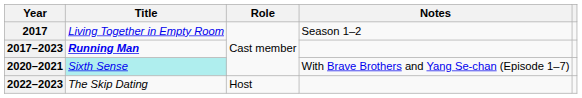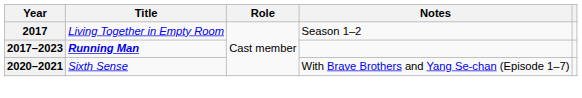 <table class="wikitable plainrowheaders sortable">
 <tr>
 <th scope="col">Year</th>
 <th scope="col">Title</th>
 <th scope="col">Role</th>
 <th scope="col">Notes</th>
 <th scope="col" class="unsortable"></th>
 </tr>
 <tr>
 <th scope="row">2017</th>
 <td><em><a href='#'>Living Together in Empty Room</a></em></td>
 <td rowspan="3">Cast member</td>
 <td>Season 1–2</td>
 <td style="text-align:center"></td>
 </tr>
 <tr>
 <th scope="row">2017–2023</th>
 <td><strong><em><a href='#'>Running Man</a></em></strong></td>
 <td></td>
 <td style="text-align:center"></td>
 </tr>
 <tr>
 <th scope="row">2020–2021</th>
-<td style="background: paleturquoise;"><em><a href='#'>Sixth Sense</a></em></td>
+<td><em><a href='#'>Sixth Sense</a></em></td>
 <td>With <a href='#'>Brave Brothers</a> and <a href='#'>Yang Se-chan</a> (Episode 1–7)</td>
 <td style="text-align:center"></td>
 </tr>
-<tr>
-<th scope="row">2022–2023</th>
-<td><em>The Skip Dating</em></td>
-<td>Host</td>
-<td></td>
-<td style="text-align:center"></td>
-</tr>
 </table>
